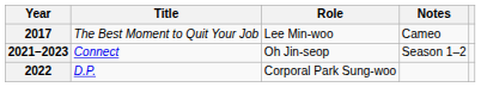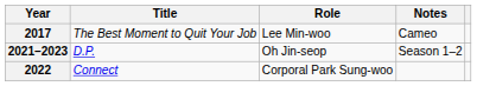 <table class="wikitable  plainrowheaders">
 <tr>
 <th scope="col">Year</th>
 <th scope="col">Title</th>
 <th scope="col">Role</th>
 <th scope="col">Notes</th>
 <th scope="col" class="unsortable"></th>
 </tr>
 <tr>
 <th scope="row">2017</th>
 <td><em>The Best Moment to Quit Your Job</em></td>
 <td>Lee Min-woo</td>
 <td>Cameo</td>
 <td></td>
 </tr>
 <tr>
 <th scope="row">2021–2023</th>
-<td><em><a href='#'>Connect</a></em></td>
+<td><em><a href='#'>D.P.</a></em></td>
 <td>Oh Jin-seop</td>
 <td>Season 1–2</td>
 <td></td>
 </tr>
 <tr>
 <th scope="row">2022</th>
-<td><em><a href='#'>D.P.</a></em></td>
+<td><em><a href='#'>Connect</a></em></td>
 <td>Corporal Park Sung-woo</td>
 <td></td>
 <td></td>
 </tr>
 </table>
